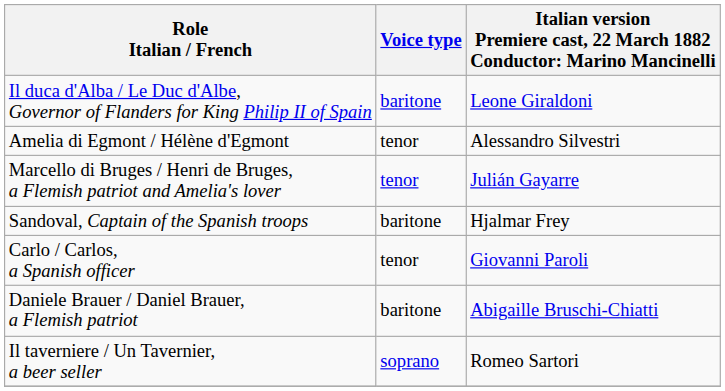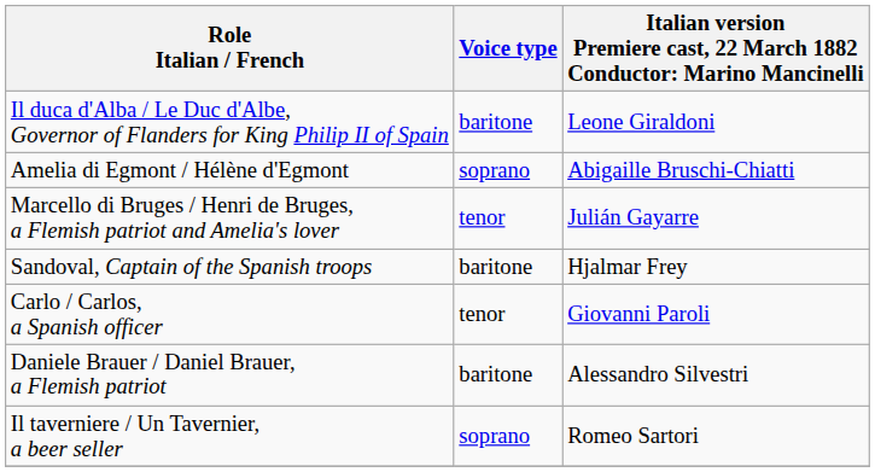 <table class="wikitable">
 <tr>
 <th>Role<br>Italian / French</th>
 <th><a href='#'>Voice type</a></th>
 <th>Italian version<br>Premiere cast, 22 March 1882<br>Conductor: Marino Mancinelli</th>
 </tr>
 <tr>
 <td><a href='#'>Il duca d'Alba / Le Duc d'Albe</a>,<br><em>Governor of Flanders for King <a href='#'>Philip II of Spain</a></em></td>
 <td><a href='#'>baritone</a></td>
 <td><a href='#'>Leone Giraldoni</a></td>
 </tr>
 <tr>
 <td>Amelia di Egmont / Hélène d'Egmont</td>
-<td>tenor</td>
-<td>Alessandro Silvestri</td>
+<td><a href='#'>soprano</a></td>
+<td><a href='#'>Abigaille Bruschi-Chiatti</a></td>
 </tr>
 <tr>
 <td>Marcello di Bruges / Henri de Bruges,<br><em>a Flemish patriot and Amelia's lover</em></td>
 <td><a href='#'>tenor</a></td>
 <td><a href='#'>Julián Gayarre</a></td>
 </tr>
 <tr>
 <td>Sandoval, <em>Captain of the Spanish troops</em></td>
 <td>baritone</td>
 <td>Hjalmar Frey</td>
 </tr>
 <tr>
 <td>Carlo / Carlos,<br><em>a Spanish officer</em></td>
 <td>tenor</td>
 <td><a href='#'>Giovanni Paroli</a></td>
 </tr>
 <tr>
 <td>Daniele Brauer / Daniel Brauer,<br> <em>a Flemish patriot</em></td>
 <td>baritone</td>
-<td><a href='#'>Abigaille Bruschi-Chiatti</a></td>
+<td>Alessandro Silvestri</td>
 </tr>
 <tr>
 <td>Il taverniere / Un Tavernier,<br> <em>a beer seller</em></td>
 <td><a href='#'>soprano</a></td>
 <td>Romeo Sartori</td>
 </tr>
 <tr>
 </tr>
 </table>
